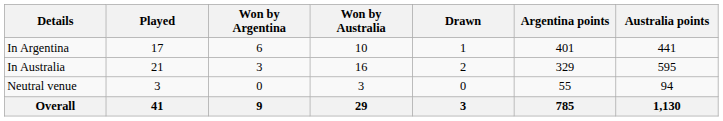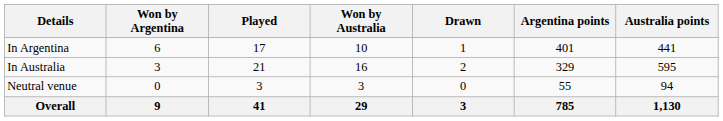 <table class="wikitable sortable">
 <tr>
 <th width="125">Details</th>
+<th width="125">Won by<br>Argentina</th>
 <th width="125">Played</th>
-<th width="125">Won by<br>Argentina</th>
 <th width="125">Won by<br>Australia</th>
 <th width="125">Drawn</th>
 <th width="125">Argentina points</th>
 <th width="125">Australia points</th>
 </tr>
 <tr>
 <td>In Argentina</td>
+<td align=center>6</td>
 <td align=center>17</td>
-<td align=center>6</td>
 <td align=center>10</td>
 <td align=center>1</td>
 <td align=center>401</td>
 <td align=center>441</td>
 </tr>
 <tr>
 <td>In Australia</td>
+<td align=center>3</td>
 <td align=center>21</td>
-<td align=center>3</td>
 <td align=center>16</td>
 <td align=center>2</td>
 <td align=center>329</td>
 <td align=center>595</td>
 </tr>
 <tr>
 <td>Neutral venue</td>
+<td align=center>0</td>
 <td align=center>3</td>
-<td align=center>0</td>
 <td align=center>3</td>
 <td align=center>0</td>
 <td align=center>55</td>
 <td align=center>94</td>
 </tr>
 <tr>
 <th>Overall</th>
+<th>9</th>
 <th>41</th>
-<th>9</th>
 <th>29</th>
 <th>3</th>
 <th>785</th>
 <th>1,130</th>
 </tr>
 </table>
